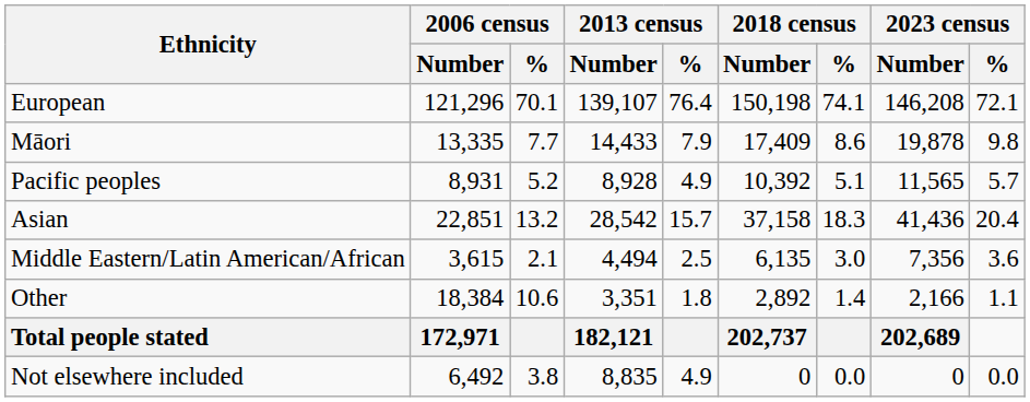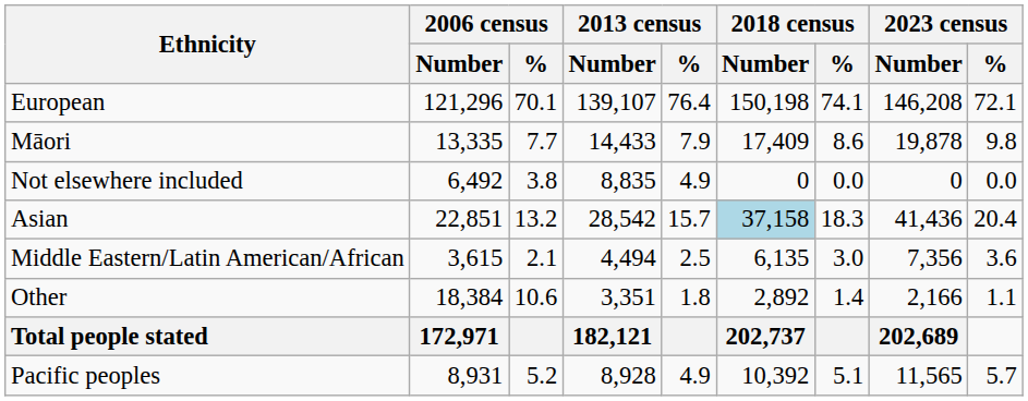 <table class="wikitable" style="text-align:right;">
 <tr>
 <th rowspan="2">Ethnicity</th>
 <th colspan="2">2006 census</th>
 <th colspan="2">2013 census</th>
 <th colspan="2">2018 census</th>
 <th colspan="2">2023 census</th>
 </tr>
 <tr>
 <th>Number</th>
 <th>%</th>
 <th>Number</th>
 <th>%</th>
 <th>Number</th>
 <th>%</th>
 <th>Number</th>
 <th>%</th>
 </tr>
 <tr>
 <td style="text-align:left;">European</td>
 <td>121,296</td>
 <td>70.1</td>
 <td>139,107</td>
 <td>76.4</td>
 <td>150,198</td>
 <td>74.1</td>
 <td>146,208</td>
 <td>72.1</td>
 </tr>
 <tr>
 <td style="text-align:left;">Māori</td>
 <td>13,335</td>
 <td>7.7</td>
 <td>14,433</td>
 <td>7.9</td>
 <td>17,409</td>
 <td>8.6</td>
 <td>19,878</td>
 <td>9.8</td>
 </tr>
 <tr>
-<td style="text-align:left;">Pacific peoples</td>
-<td>8,931</td>
-<td>5.2</td>
-<td>8,928</td>
+<td style="text-align:left;">Not elsewhere included</td>
+<td>6,492</td>
+<td>3.8</td>
+<td>8,835</td>
 <td>4.9</td>
-<td>10,392</td>
-<td>5.1</td>
-<td>11,565</td>
-<td>5.7</td>
+<td>0</td>
+<td>0.0</td>
+<td>0</td>
+<td>0.0</td>
 </tr>
 <tr>
 <td style="text-align:left;">Asian</td>
 <td>22,851</td>
 <td>13.2</td>
 <td>28,542</td>
 <td>15.7</td>
-<td>37,158</td>
+<td style="background: lightblue;">37,158</td>
 <td>18.3</td>
 <td>41,436</td>
 <td>20.4</td>
 </tr>
 <tr>
 <td style="text-align:left;">Middle Eastern/Latin American/African</td>
 <td>3,615</td>
 <td>2.1</td>
 <td>4,494</td>
 <td>2.5</td>
 <td>6,135</td>
 <td>3.0</td>
 <td>7,356</td>
 <td>3.6</td>
 </tr>
 <tr>
 <td style="text-align:left;">Other</td>
 <td>18,384</td>
 <td>10.6</td>
 <td>3,351</td>
 <td>1.8</td>
 <td>2,892</td>
 <td>1.4</td>
 <td>2,166</td>
 <td>1.1</td>
 </tr>
 <tr>
 <th style="text-align:left;">Total people stated</th>
 <th>172,971</th>
 <th></th>
 <th>182,121</th>
 <th></th>
 <th>202,737</th>
 <th></th>
 <th>202,689</th>
 </tr>
 <tr>
-<td style="text-align:left;">Not elsewhere included</td>
-<td>6,492</td>
-<td>3.8</td>
-<td>8,835</td>
+<td style="text-align:left;">Pacific peoples</td>
+<td>8,931</td>
+<td>5.2</td>
+<td>8,928</td>
 <td>4.9</td>
-<td>0</td>
-<td>0.0</td>
-<td>0</td>
-<td>0.0</td>
+<td>10,392</td>
+<td>5.1</td>
+<td>11,565</td>
+<td>5.7</td>
 </tr>
 </table>
